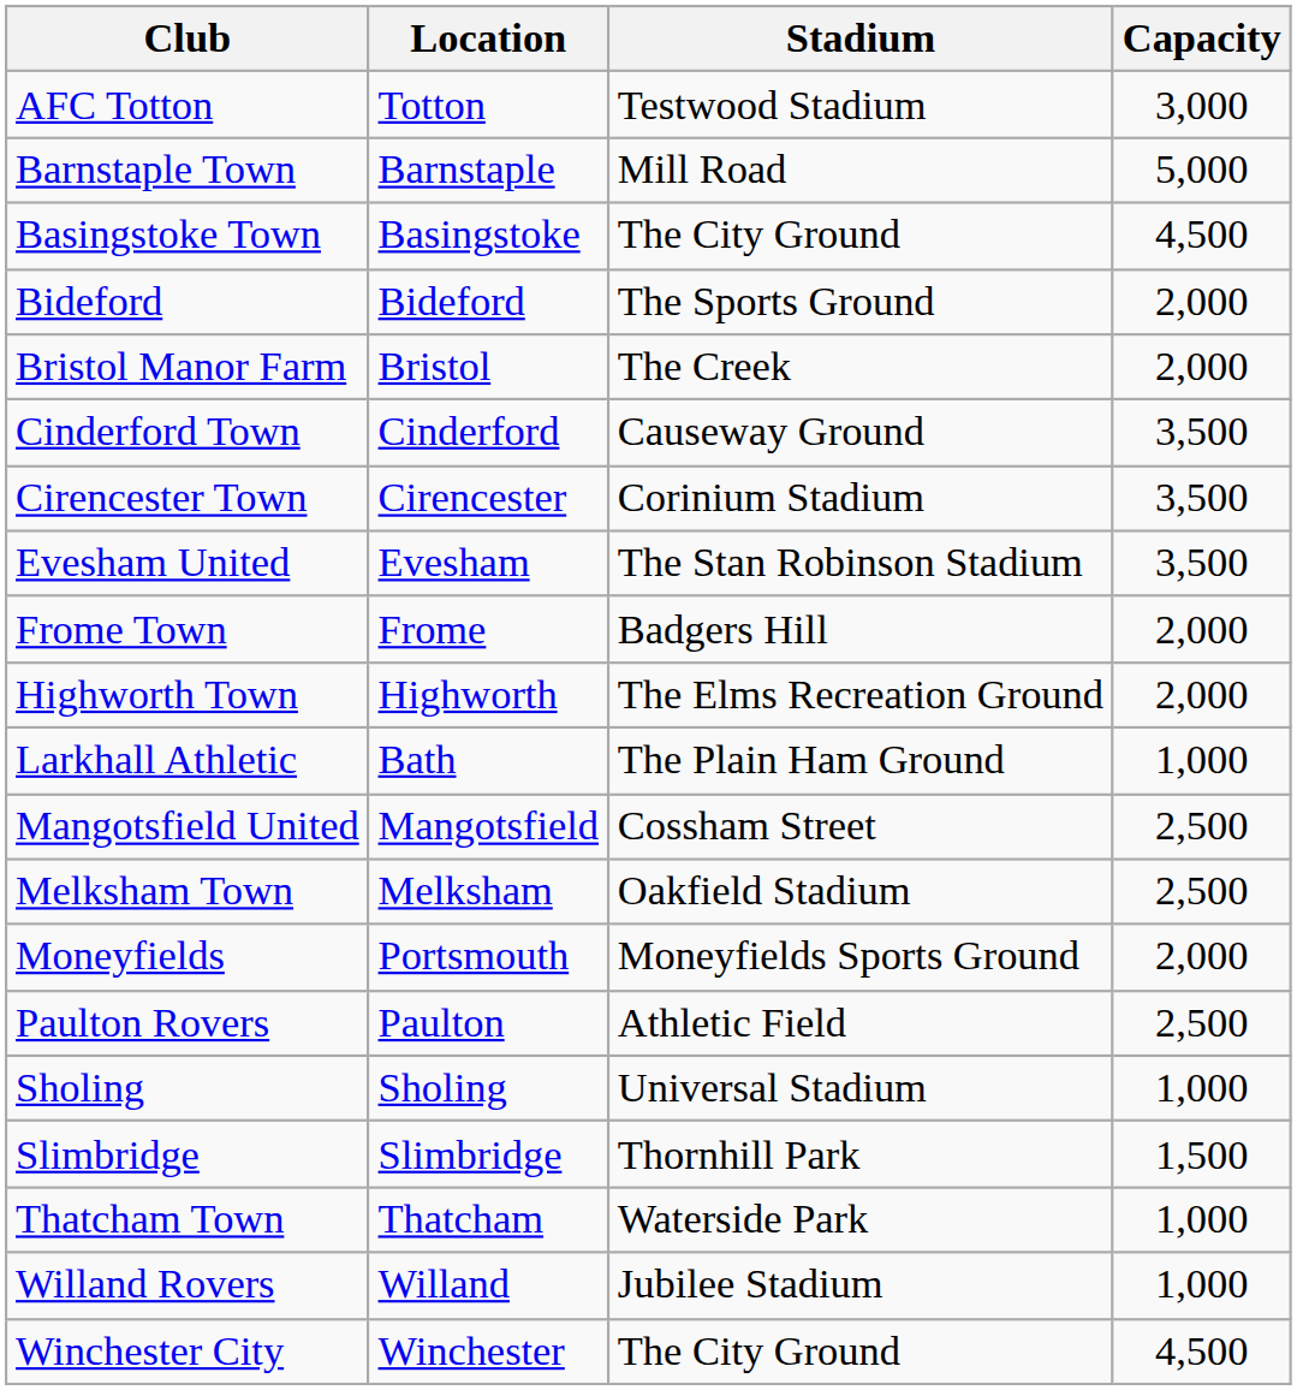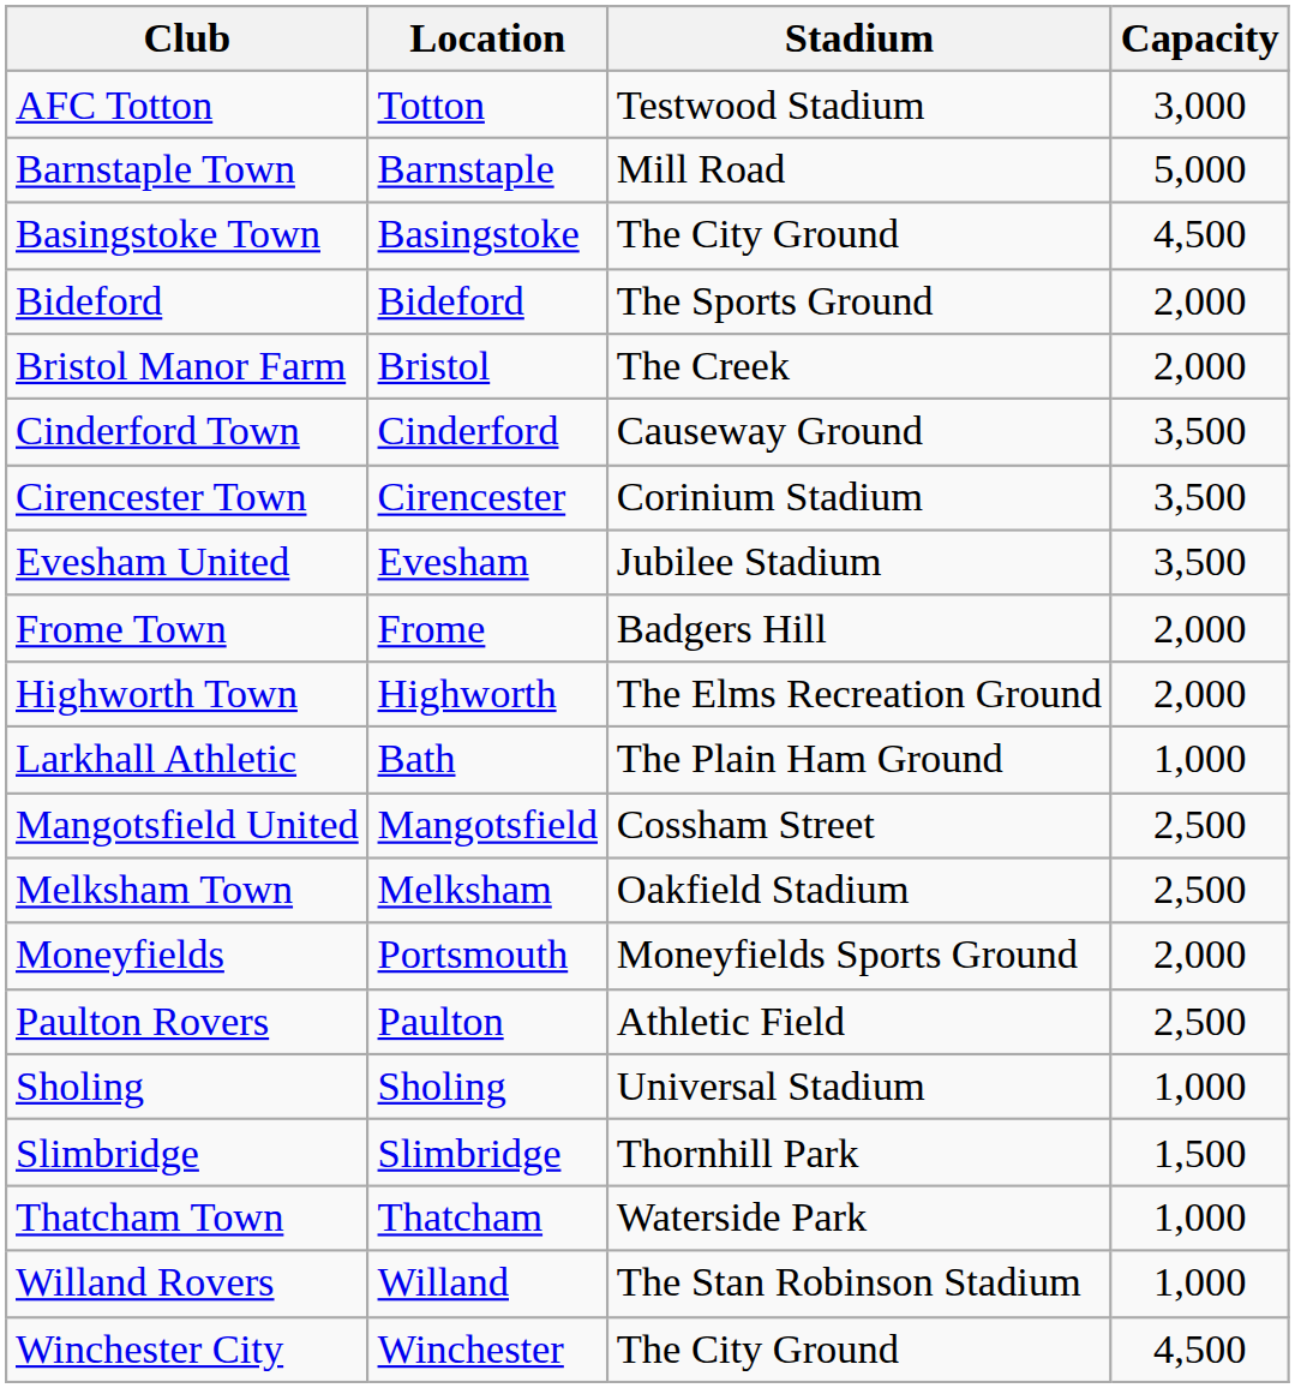 <table class="wikitable sortable">
 <tr>
 <th>Club</th>
 <th>Location</th>
 <th>Stadium</th>
 <th>Capacity</th>
 </tr>
 <tr>
 <td><a href='#'>AFC Totton</a></td>
 <td><a href='#'>Totton</a></td>
 <td>Testwood Stadium</td>
 <td align="center">3,000</td>
 </tr>
 <tr>
 <td><a href='#'>Barnstaple Town</a></td>
 <td><a href='#'>Barnstaple</a></td>
 <td>Mill Road</td>
 <td align="center">5,000</td>
 </tr>
 <tr>
 <td><a href='#'>Basingstoke Town</a></td>
 <td><a href='#'>Basingstoke</a></td>
 <td>The City Ground </td>
 <td align="center">4,500</td>
 </tr>
 <tr>
 <td><a href='#'>Bideford</a></td>
 <td><a href='#'>Bideford</a></td>
 <td>The Sports Ground</td>
 <td align="center">2,000</td>
 </tr>
 <tr>
 <td><a href='#'>Bristol Manor Farm</a></td>
 <td><a href='#'>Bristol</a> </td>
 <td>The Creek</td>
 <td align="center">2,000</td>
 </tr>
 <tr>
 <td><a href='#'>Cinderford Town</a></td>
 <td><a href='#'>Cinderford</a></td>
 <td>Causeway Ground</td>
 <td align="center">3,500</td>
 </tr>
 <tr>
 <td><a href='#'>Cirencester Town</a></td>
 <td><a href='#'>Cirencester</a></td>
 <td>Corinium Stadium</td>
 <td align="center">3,500</td>
 </tr>
 <tr>
 <td><a href='#'>Evesham United</a></td>
 <td><a href='#'>Evesham</a></td>
-<td>The Stan Robinson Stadium</td>
+<td>Jubilee Stadium</td>
 <td align="center">3,500</td>
 </tr>
 <tr>
 <td><a href='#'>Frome Town</a></td>
 <td><a href='#'>Frome</a></td>
 <td>Badgers Hill</td>
 <td align="center">2,000</td>
 </tr>
 <tr>
 <td><a href='#'>Highworth Town</a></td>
 <td><a href='#'>Highworth</a></td>
 <td>The Elms Recreation Ground</td>
 <td align="center">2,000</td>
 </tr>
 <tr>
 <td><a href='#'>Larkhall Athletic</a></td>
 <td><a href='#'>Bath</a> </td>
 <td>The Plain Ham Ground</td>
 <td align="center">1,000</td>
 </tr>
 <tr>
 <td><a href='#'>Mangotsfield United</a></td>
 <td><a href='#'>Mangotsfield</a></td>
 <td>Cossham Street</td>
 <td align="center">2,500</td>
 </tr>
 <tr>
 <td><a href='#'>Melksham Town</a></td>
 <td><a href='#'>Melksham</a></td>
 <td>Oakfield Stadium</td>
 <td align="center">2,500</td>
 </tr>
 <tr>
 <td><a href='#'>Moneyfields</a></td>
 <td><a href='#'>Portsmouth</a></td>
 <td>Moneyfields Sports Ground</td>
 <td align="center">2,000</td>
 </tr>
 <tr>
 <td><a href='#'>Paulton Rovers</a></td>
 <td><a href='#'>Paulton</a></td>
 <td>Athletic Field</td>
 <td align="center">2,500</td>
 </tr>
 <tr>
 <td><a href='#'>Sholing</a></td>
 <td><a href='#'>Sholing</a></td>
 <td>Universal Stadium</td>
 <td align="center">1,000</td>
 </tr>
 <tr>
 <td><a href='#'>Slimbridge</a></td>
 <td><a href='#'>Slimbridge</a></td>
 <td>Thornhill Park</td>
 <td align="center">1,500</td>
 </tr>
 <tr>
 <td><a href='#'>Thatcham Town</a></td>
 <td><a href='#'>Thatcham</a></td>
 <td>Waterside Park</td>
 <td align="center">1,000</td>
 </tr>
 <tr>
 <td><a href='#'>Willand Rovers</a></td>
 <td><a href='#'>Willand</a></td>
-<td>Jubilee Stadium</td>
+<td>The Stan Robinson Stadium</td>
 <td align="center">1,000</td>
 </tr>
 <tr>
 <td><a href='#'>Winchester City</a></td>
 <td><a href='#'>Winchester</a></td>
 <td>The City Ground</td>
 <td align="center">4,500</td>
 </tr>
 </table>
